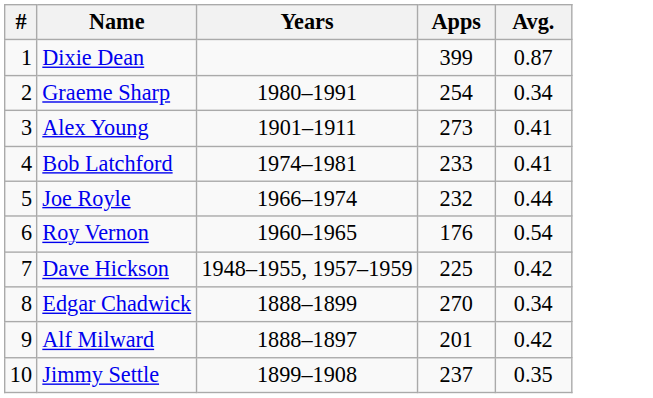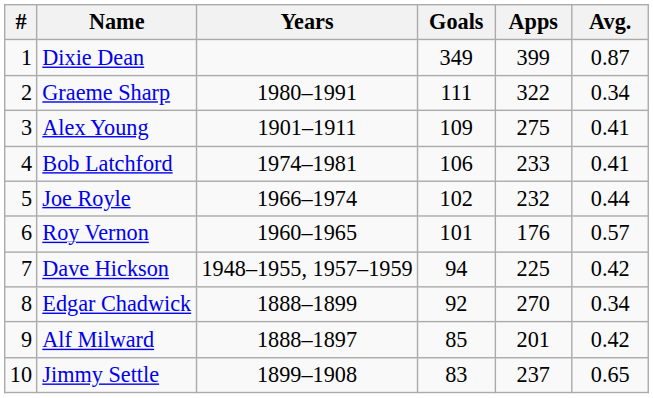 <table class="wikitable" style="text-align: center;">
 <tr>
 <th>#</th>
 <th>Name</th>
 <th>Years</th>
+<th style="width: 3em;">Goals</th>
 <th style="width: 3em;">Apps</th>
 <th style="width: 3em;">Avg.</th>
 </tr>
 <tr>
 <td style="text-align:right;">1</td>
 <td style="text-align:left;"> <a href='#'>Dixie Dean</a></td>
 <td></td>
+<td>349</td>
 <td>399</td>
 <td>0.87</td>
 </tr>
 <tr>
 <td style="text-align:right;">2</td>
 <td style="text-align:left;"> <a href='#'>Graeme Sharp</a></td>
 <td>1980–1991</td>
-<td>254</td>
+<td>111</td>
+<td>322</td>
 <td>0.34</td>
 </tr>
 <tr>
 <td style="text-align:right;">3</td>
 <td style="text-align:left;"> <a href='#'>Alex Young</a></td>
 <td>1901–1911</td>
-<td>273</td>
+<td>109</td>
+<td>275</td>
 <td>0.41</td>
 </tr>
 <tr>
 <td style="text-align:right;">4</td>
 <td style="text-align:left;"> <a href='#'>Bob Latchford</a></td>
 <td>1974–1981</td>
+<td>106</td>
 <td>233</td>
 <td>0.41</td>
 </tr>
 <tr>
 <td style="text-align:right;">5</td>
 <td style="text-align:left;"> <a href='#'>Joe Royle</a></td>
 <td>1966–1974</td>
+<td>102</td>
 <td>232</td>
 <td>0.44</td>
 </tr>
 <tr>
 <td style="text-align:right;">6</td>
 <td style="text-align:left;"> <a href='#'>Roy Vernon</a></td>
 <td>1960–1965</td>
+<td>101</td>
 <td>176</td>
-<td>0.54</td>
+<td>0.57</td>
 </tr>
 <tr>
 <td style="text-align:right;">7</td>
 <td style="text-align:left;"> <a href='#'>Dave Hickson</a></td>
 <td>1948–1955, 1957–1959</td>
+<td>94</td>
 <td>225</td>
 <td>0.42</td>
 </tr>
 <tr>
 <td style="text-align:right;">8</td>
 <td style="text-align:left;"> <a href='#'>Edgar Chadwick</a></td>
 <td>1888–1899</td>
+<td>92</td>
 <td>270</td>
 <td>0.34</td>
 </tr>
 <tr>
 <td style="text-align:right;">9</td>
 <td style="text-align:left;"> <a href='#'>Alf Milward</a></td>
 <td>1888–1897</td>
+<td>85</td>
 <td>201</td>
 <td>0.42</td>
 </tr>
 <tr>
 <td style="text-align:right;">10</td>
 <td style="text-align:left;"> <a href='#'>Jimmy Settle</a></td>
 <td>1899–1908</td>
+<td>83</td>
 <td>237</td>
-<td>0.35</td>
+<td>0.65</td>
 </tr>
 </table>
